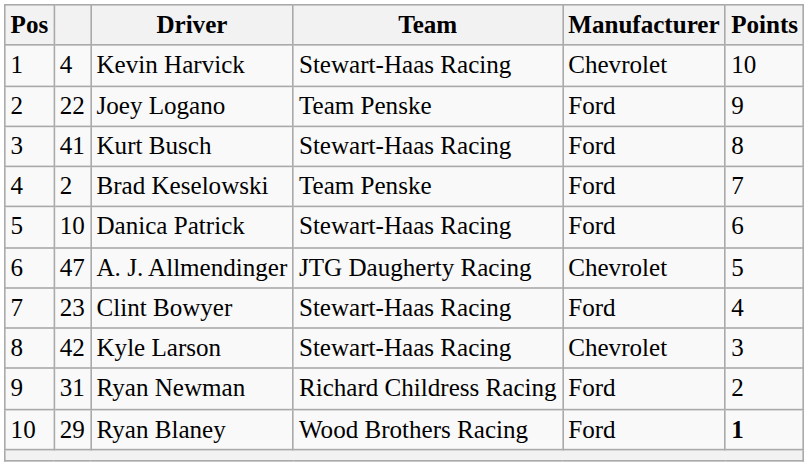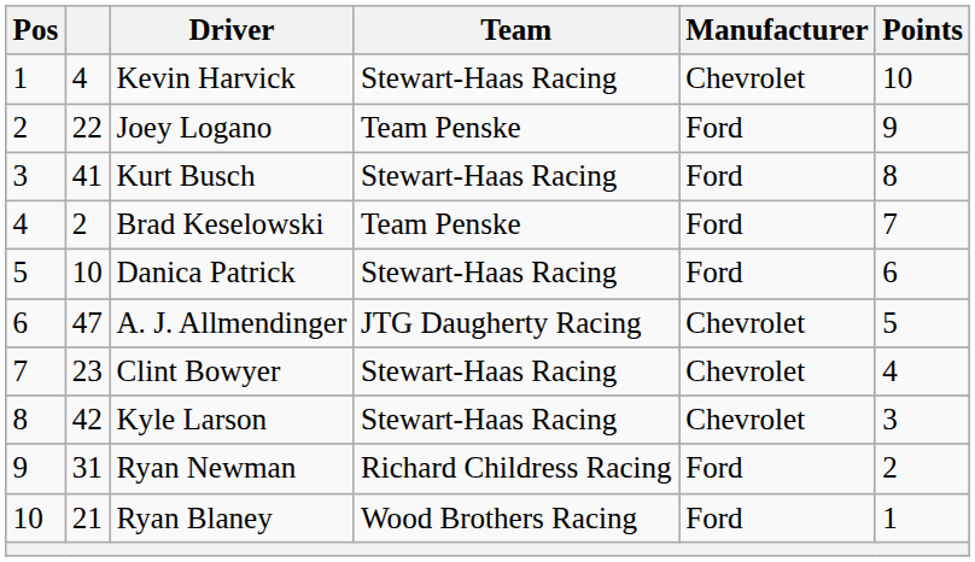 <table class="wikitable" style="font-size:98%">
 <tr>
 <th>Pos</th>
 <th></th>
 <th>Driver</th>
 <th>Team</th>
 <th>Manufacturer</th>
 <th>Points</th>
 </tr>
 <tr>
 <td>1</td>
 <td>4</td>
 <td>Kevin Harvick</td>
 <td>Stewart-Haas Racing</td>
 <td>Chevrolet</td>
 <td>10</td>
 </tr>
 <tr>
 <td>2</td>
 <td>22</td>
 <td>Joey Logano</td>
 <td>Team Penske</td>
 <td>Ford</td>
 <td>9</td>
 </tr>
 <tr>
 <td>3</td>
 <td>41</td>
 <td>Kurt Busch</td>
 <td>Stewart-Haas Racing</td>
 <td>Ford</td>
 <td>8</td>
 </tr>
 <tr>
 <td>4</td>
 <td>2</td>
 <td>Brad Keselowski</td>
 <td>Team Penske</td>
 <td>Ford</td>
 <td>7</td>
 </tr>
 <tr>
 <td>5</td>
 <td>10</td>
 <td>Danica Patrick</td>
 <td>Stewart-Haas Racing</td>
 <td>Ford</td>
 <td>6</td>
 </tr>
 <tr>
 <td>6</td>
 <td>47</td>
 <td>A. J. Allmendinger</td>
 <td>JTG Daugherty Racing</td>
 <td>Chevrolet</td>
 <td>5</td>
 </tr>
 <tr>
 <td>7</td>
 <td>23</td>
 <td>Clint Bowyer</td>
 <td>Stewart-Haas Racing</td>
-<td>Ford</td>
+<td>Chevrolet</td>
 <td>4</td>
 </tr>
 <tr>
 <td>8</td>
 <td>42</td>
 <td>Kyle Larson</td>
 <td>Stewart-Haas Racing</td>
 <td>Chevrolet</td>
 <td>3</td>
 </tr>
 <tr>
 <td>9</td>
 <td>31</td>
 <td>Ryan Newman</td>
 <td>Richard Childress Racing</td>
 <td>Ford</td>
 <td>2</td>
 </tr>
 <tr>
 <td>10</td>
-<td>29</td>
+<td>21</td>
 <td>Ryan Blaney</td>
 <td>Wood Brothers Racing</td>
 <td>Ford</td>
-<td><strong>1</strong></td>
+<td>1</td>
 </tr>
 <tr>
 <th colspan="6"></th>
 </tr>
 </table>
